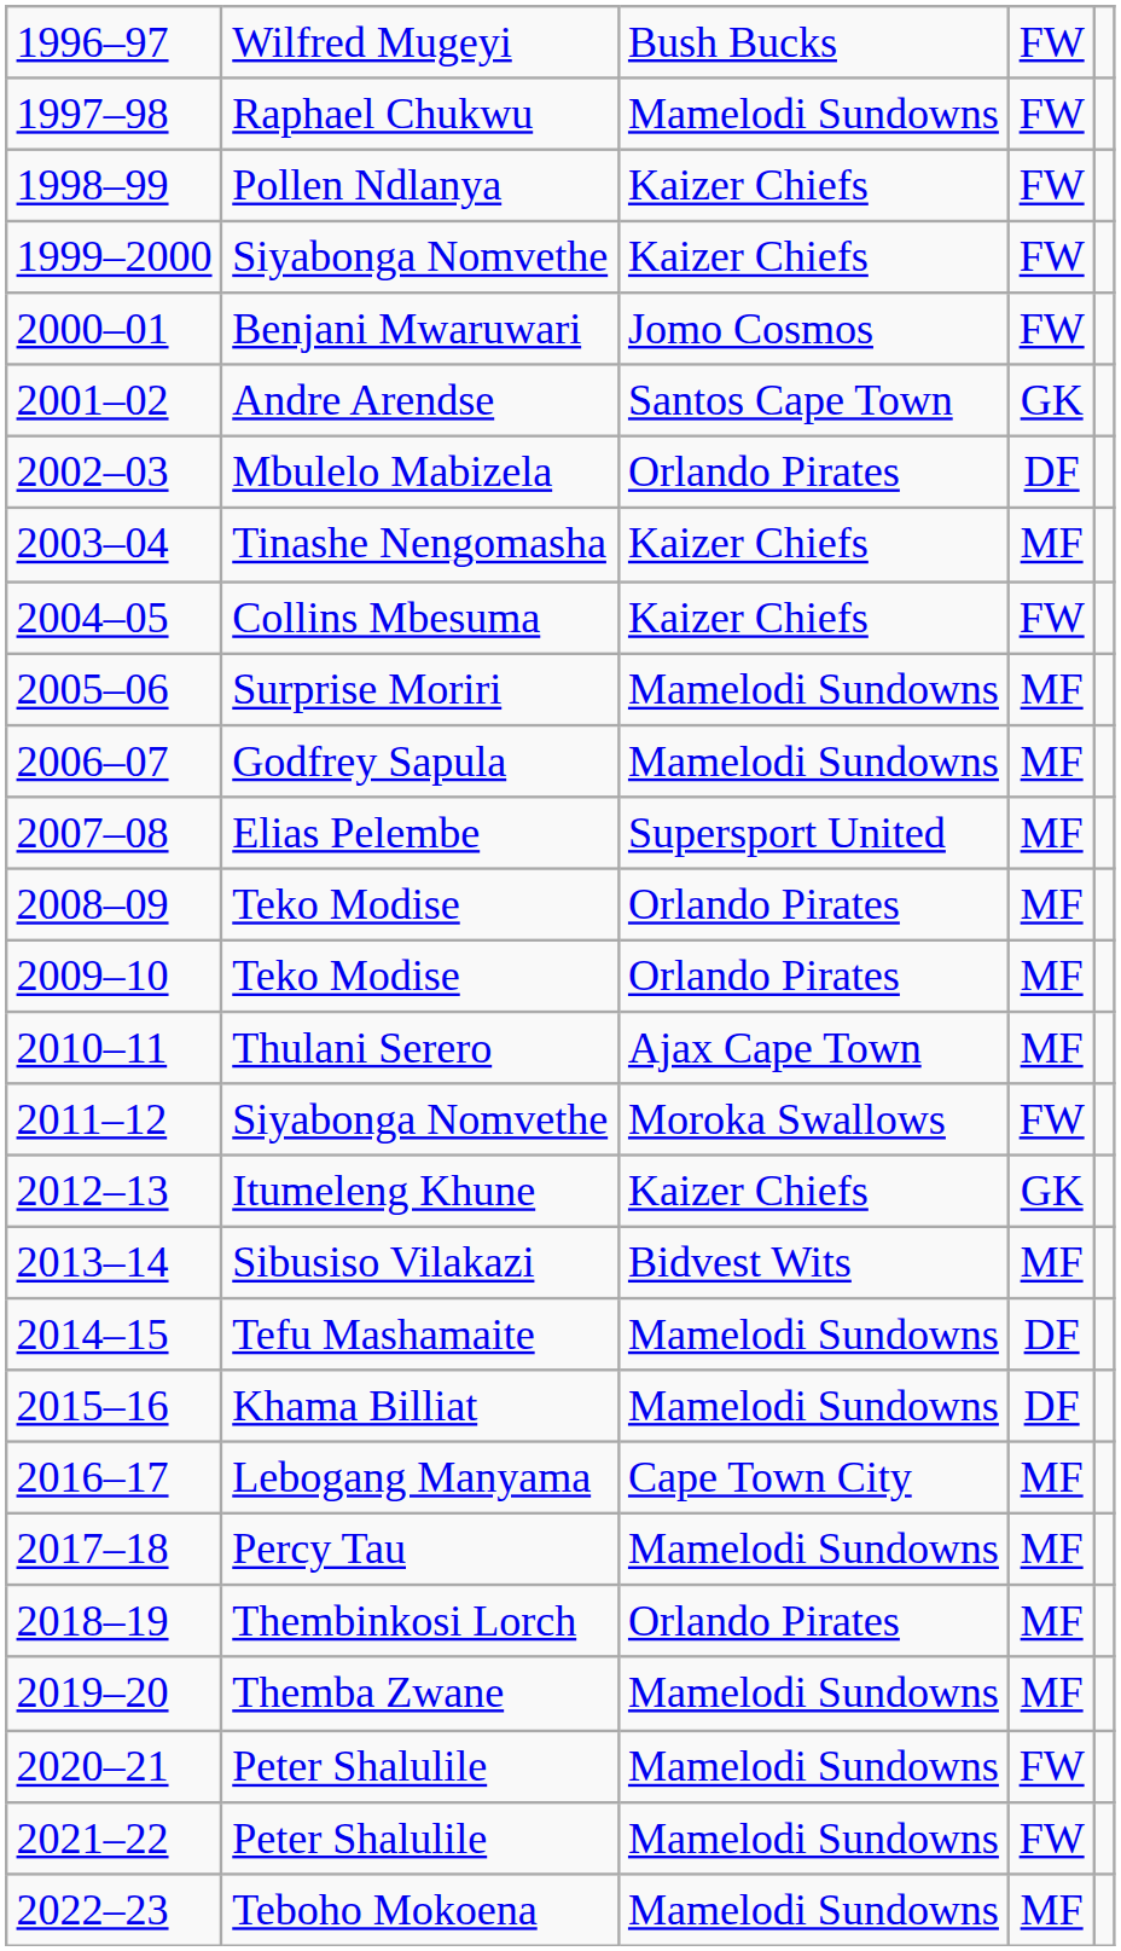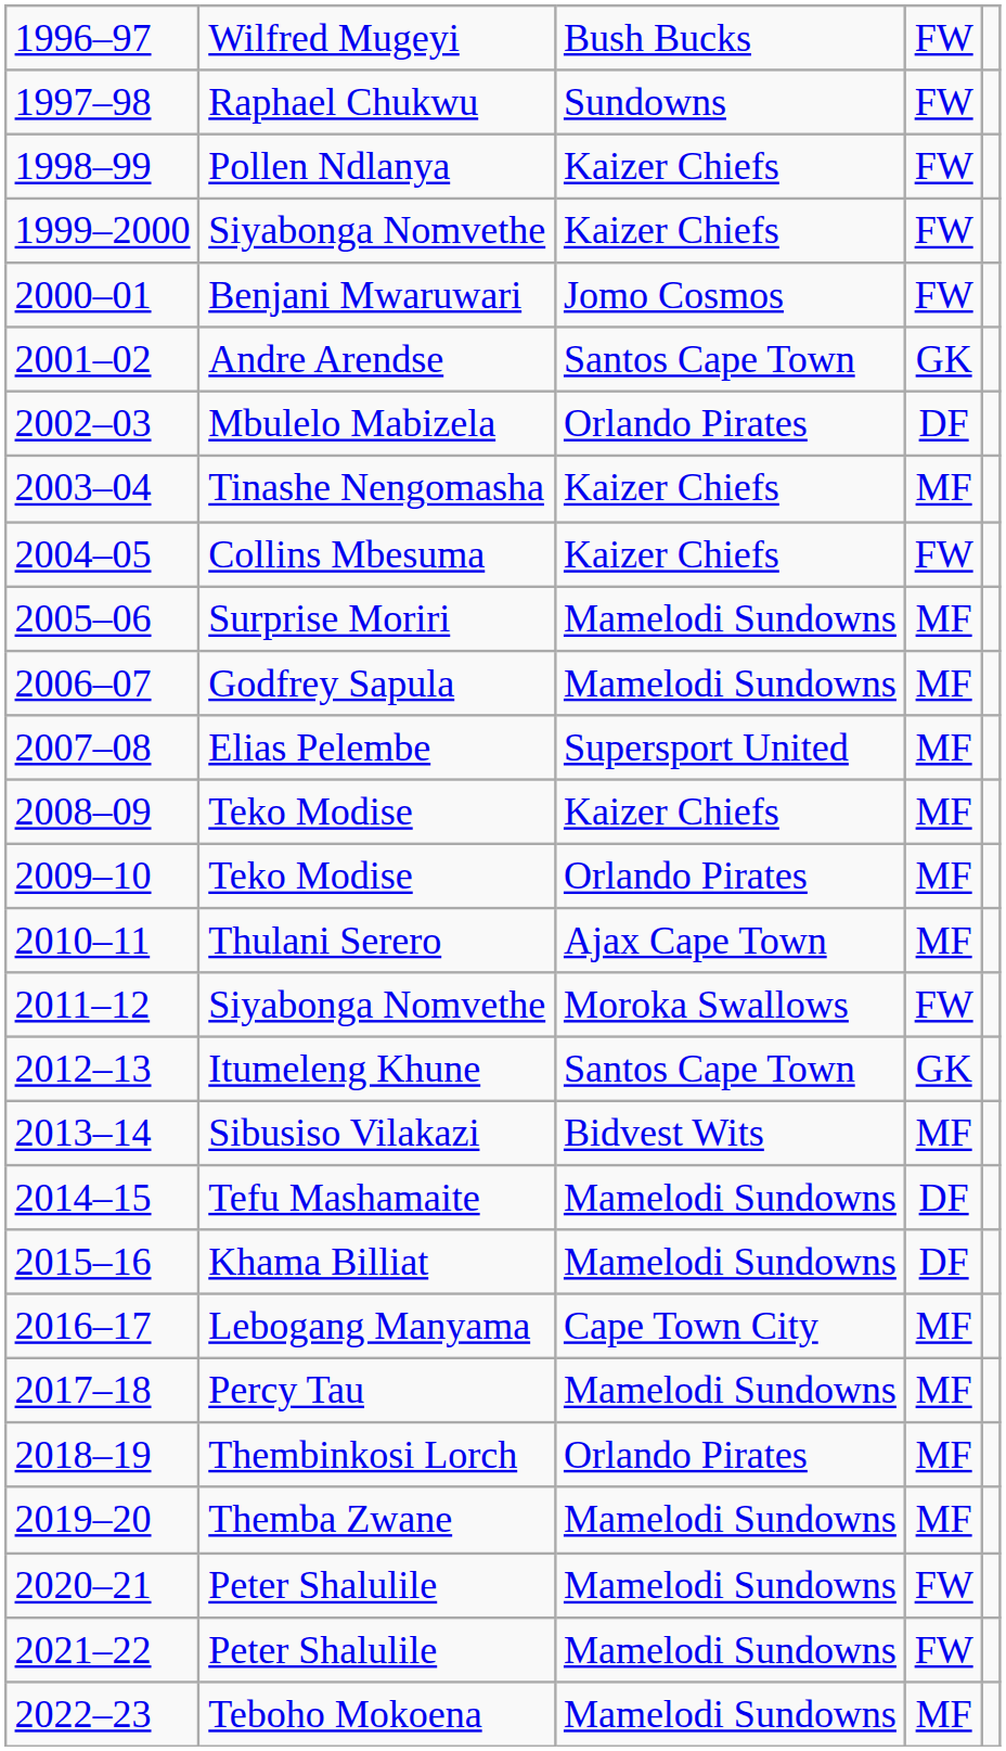 <table class="wikitable" style="font-size: 95%;">
 <tr>
 <td><a href='#'>1996–97</a></td>
 <td><a href='#'>Wilfred Mugeyi</a></td>
 <td><a href='#'>Bush Bucks</a></td>
 <td align="center"><a href='#'>FW</a></td>
 <td></td>
 </tr>
 <tr>
 <td><a href='#'>1997–98</a></td>
 <td><a href='#'>Raphael Chukwu</a></td>
-<td><a href='#'>Mamelodi Sundowns</a></td>
+<td><a href='#'>Sundowns</a></td>
 <td align="center"><a href='#'>FW</a></td>
 <td></td>
 </tr>
 <tr>
 <td><a href='#'>1998–99</a></td>
 <td><a href='#'>Pollen Ndlanya</a></td>
 <td><a href='#'>Kaizer Chiefs</a></td>
 <td align="center"><a href='#'>FW</a></td>
 <td></td>
 </tr>
 <tr>
 <td><a href='#'>1999–2000</a></td>
 <td><a href='#'>Siyabonga Nomvethe</a></td>
 <td><a href='#'>Kaizer Chiefs</a></td>
 <td align="center"><a href='#'>FW</a></td>
 <td></td>
 </tr>
 <tr>
 <td><a href='#'>2000–01</a></td>
 <td><a href='#'>Benjani Mwaruwari</a></td>
 <td><a href='#'>Jomo Cosmos</a></td>
 <td align="center"><a href='#'>FW</a></td>
 <td></td>
 </tr>
 <tr>
 <td><a href='#'>2001–02</a></td>
 <td><a href='#'>Andre Arendse</a></td>
 <td><a href='#'>Santos Cape Town</a></td>
 <td align="center"><a href='#'>GK</a></td>
 <td></td>
 </tr>
 <tr>
 <td><a href='#'>2002–03</a></td>
 <td><a href='#'>Mbulelo Mabizela</a></td>
 <td><a href='#'>Orlando Pirates</a></td>
 <td align="center"><a href='#'>DF</a></td>
 <td></td>
 </tr>
 <tr>
 <td><a href='#'>2003–04</a></td>
 <td><a href='#'>Tinashe Nengomasha</a></td>
 <td><a href='#'>Kaizer Chiefs</a></td>
 <td align="center"><a href='#'>MF</a></td>
 <td></td>
 </tr>
 <tr>
 <td><a href='#'>2004–05</a></td>
 <td><a href='#'>Collins Mbesuma</a></td>
 <td><a href='#'>Kaizer Chiefs</a></td>
 <td align="center"><a href='#'>FW</a></td>
 <td></td>
 </tr>
 <tr>
 <td><a href='#'>2005–06</a></td>
 <td><a href='#'>Surprise Moriri</a></td>
 <td><a href='#'>Mamelodi Sundowns</a></td>
 <td align="center"><a href='#'>MF</a></td>
 <td></td>
 </tr>
 <tr>
 <td><a href='#'>2006–07</a></td>
 <td><a href='#'>Godfrey Sapula</a></td>
 <td><a href='#'>Mamelodi Sundowns</a></td>
 <td align="center"><a href='#'>MF</a></td>
 <td></td>
 </tr>
 <tr>
 <td><a href='#'>2007–08</a></td>
 <td><a href='#'>Elias Pelembe</a></td>
 <td><a href='#'>Supersport United</a></td>
 <td align="center"><a href='#'>MF</a></td>
 <td></td>
 </tr>
 <tr>
 <td><a href='#'>2008–09</a></td>
 <td><a href='#'>Teko Modise</a></td>
-<td><a href='#'>Orlando Pirates</a></td>
+<td><a href='#'>Kaizer Chiefs</a></td>
 <td align="center"><a href='#'>MF</a></td>
 <td></td>
 </tr>
 <tr>
 <td><a href='#'>2009–10</a></td>
 <td><a href='#'>Teko Modise</a></td>
 <td><a href='#'>Orlando Pirates</a></td>
 <td align="center"><a href='#'>MF</a></td>
 <td></td>
 </tr>
 <tr>
 <td><a href='#'>2010–11</a></td>
 <td><a href='#'>Thulani Serero</a></td>
 <td><a href='#'>Ajax Cape Town</a></td>
 <td align="center"><a href='#'>MF</a></td>
 <td></td>
 </tr>
 <tr>
 <td><a href='#'>2011–12</a></td>
 <td><a href='#'>Siyabonga Nomvethe</a></td>
 <td><a href='#'>Moroka Swallows</a></td>
 <td align="center"><a href='#'>FW</a></td>
 <td></td>
 </tr>
 <tr>
 <td><a href='#'>2012–13</a></td>
 <td><a href='#'>Itumeleng Khune</a></td>
-<td><a href='#'>Kaizer Chiefs</a></td>
+<td><a href='#'>Santos Cape Town</a></td>
 <td align="center"><a href='#'>GK</a></td>
 <td></td>
 </tr>
 <tr>
 <td><a href='#'>2013–14</a></td>
 <td><a href='#'>Sibusiso Vilakazi</a></td>
 <td><a href='#'>Bidvest Wits</a></td>
 <td align="center"><a href='#'>MF</a></td>
 <td></td>
 </tr>
 <tr>
 <td><a href='#'>2014–15</a></td>
 <td><a href='#'>Tefu Mashamaite</a></td>
 <td><a href='#'>Mamelodi Sundowns</a></td>
 <td align="center"><a href='#'>DF</a></td>
 <td></td>
 </tr>
 <tr>
 <td><a href='#'>2015–16</a></td>
 <td><a href='#'>Khama Billiat</a></td>
 <td><a href='#'>Mamelodi Sundowns</a></td>
 <td align="center"><a href='#'>DF</a></td>
 <td></td>
 </tr>
 <tr>
 <td><a href='#'>2016–17</a></td>
 <td><a href='#'>Lebogang Manyama</a></td>
 <td><a href='#'>Cape Town City</a></td>
 <td align="center"><a href='#'>MF</a></td>
 <td></td>
 </tr>
 <tr>
 <td><a href='#'>2017–18</a></td>
 <td><a href='#'>Percy Tau</a></td>
 <td><a href='#'>Mamelodi Sundowns</a></td>
 <td align="center"><a href='#'>MF</a></td>
 <td></td>
 </tr>
 <tr>
 <td><a href='#'>2018–19</a></td>
 <td><a href='#'>Thembinkosi Lorch</a></td>
 <td><a href='#'>Orlando Pirates</a></td>
 <td align="center"><a href='#'>MF</a></td>
 <td></td>
 </tr>
 <tr>
 <td><a href='#'>2019–20</a></td>
 <td><a href='#'>Themba Zwane</a></td>
 <td><a href='#'>Mamelodi Sundowns</a></td>
 <td align="center"><a href='#'>MF</a></td>
 <td></td>
 </tr>
 <tr>
 <td><a href='#'>2020–21</a></td>
 <td><a href='#'>Peter Shalulile</a></td>
 <td><a href='#'>Mamelodi Sundowns</a></td>
 <td align="center"><a href='#'>FW</a></td>
 <td></td>
 </tr>
 <tr>
 <td><a href='#'>2021–22</a></td>
 <td><a href='#'>Peter Shalulile</a></td>
 <td><a href='#'>Mamelodi Sundowns</a></td>
 <td align="center"><a href='#'>FW</a></td>
 <td></td>
 </tr>
 <tr>
 <td><a href='#'>2022–23</a></td>
 <td><a href='#'>Teboho Mokoena</a></td>
 <td><a href='#'>Mamelodi Sundowns</a></td>
 <td align="center"><a href='#'>MF</a></td>
 <td></td>
 </tr>
 </table>
